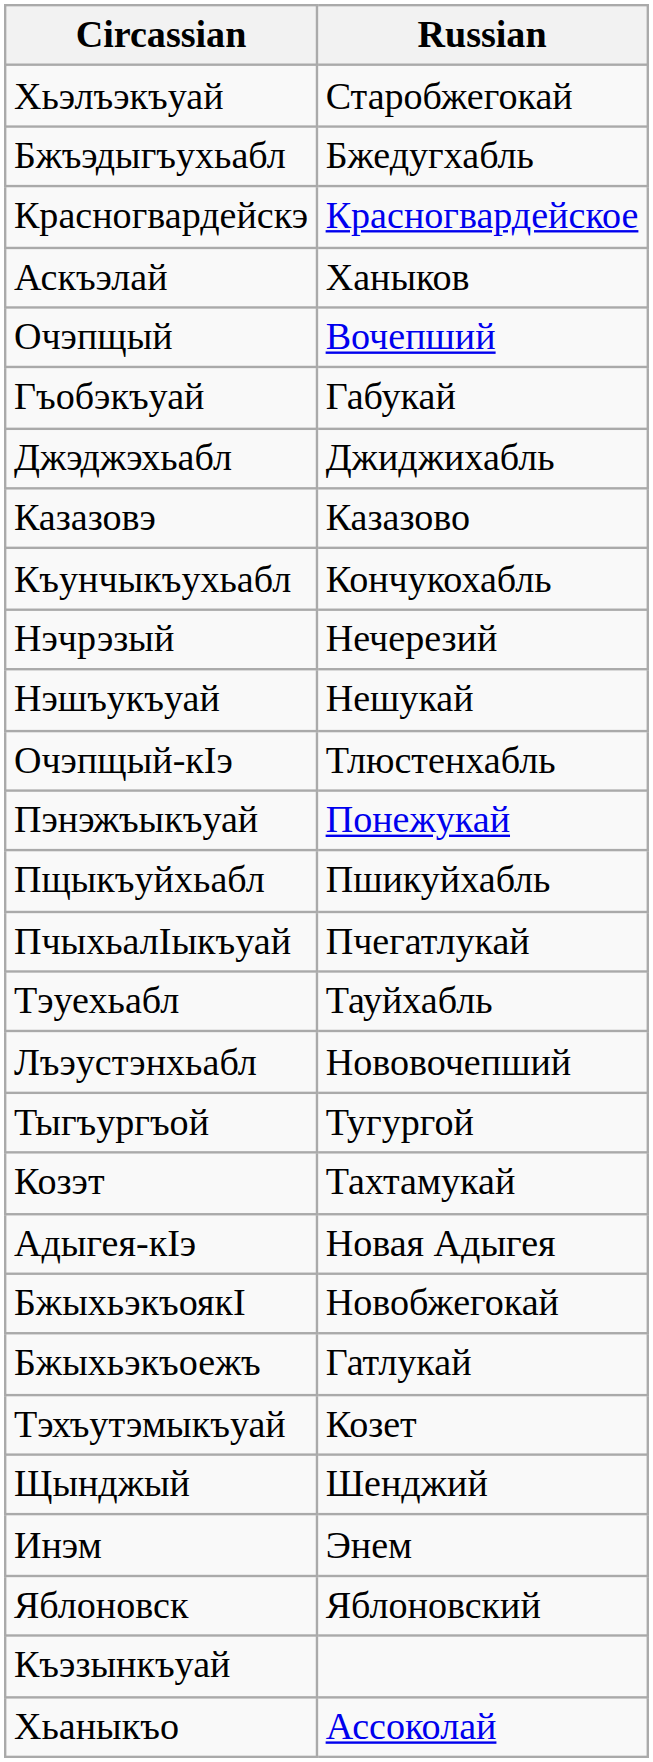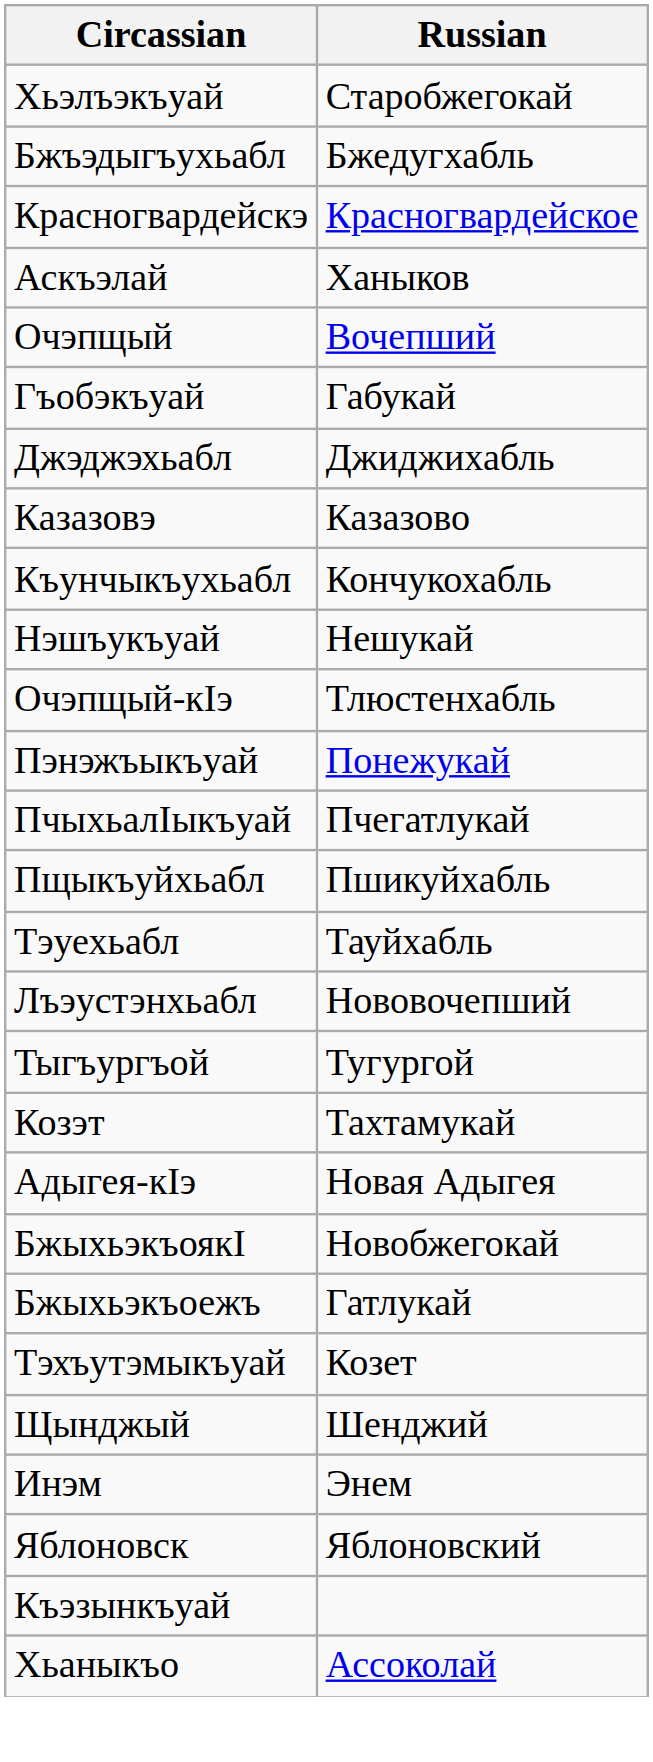 <table class="wikitable">
 <tr>
 <th>Circassian</th>
 <th>Russian</th>
 </tr>
 <tr>
 <td>Хьэлъэкъуай<em></em></td>
 <td>Старобжегокай</td>
 </tr>
 <tr>
 <td>Бжъэдыгъухьабл<em></em></td>
 <td>Бжедугхабль</td>
 </tr>
 <tr>
 <td>Красногвардейскэ<em></em></td>
 <td><a href='#'>Красногвардейское</a></td>
 </tr>
 <tr>
 <td>Аскъэлай<em></em></td>
 <td>Ханыков</td>
 </tr>
 <tr>
 <td>Очэпщый<em></em></td>
 <td><a href='#'>Вочепший</a></td>
 </tr>
 <tr>
 <td>Гъобэкъуай<em></em></td>
 <td>Габукай</td>
 </tr>
 <tr>
 <td>Джэджэхьабл<em></em></td>
 <td>Джиджихабль</td>
 </tr>
 <tr>
 <td>Казазовэ<em></em></td>
 <td>Казазово</td>
 </tr>
 <tr>
 <td>Къунчыкъухьабл<em></em></td>
 <td>Кончукохабль</td>
 </tr>
 <tr>
-<td>Нэчрэзый<em></em></td>
-<td>Нечерезий</td>
-</tr>
-<tr>
 <td>Нэшъукъуай<em></em></td>
 <td>Нешукай</td>
 </tr>
 <tr>
 <td>Очэпщый-кIэ<em></em></td>
 <td>Тлюстенхабль</td>
 </tr>
 <tr>
 <td>Пэнэжъыкъуай<em></em></td>
 <td><a href='#'>Понежукай</a></td>
 </tr>
 <tr>
+<td>ПчыхьалІыкъуай<em></em></td>
+<td>Пчегатлукай</td>
+</tr>
+<tr>
 <td>Пщыкъуйхьабл<em></em></td>
 <td>Пшикуйхабль</td>
-</tr>
-<tr>
-<td>ПчыхьалІыкъуай<em></em></td>
-<td>Пчегатлукай</td>
 </tr>
 <tr>
 <td>Тэуехьабл<em></em></td>
 <td>Тауйхабль</td>
 </tr>
 <tr>
 <td>Лъэустэнхьабл<em></em></td>
 <td>Нововочепший</td>
 </tr>
 <tr>
 <td>Тыгъургъой<em></em></td>
 <td>Тугургой</td>
 </tr>
 <tr>
 <td>Козэт<em></em></td>
 <td>Тахтамукай</td>
 </tr>
 <tr>
 <td>Адыгея-кIэ<em></em></td>
 <td>Новая Адыгея</td>
 </tr>
 <tr>
 <td>БжыхьэкъоякI<em></em></td>
 <td>Новобжегокай</td>
 </tr>
 <tr>
 <td>Бжыхьэкъоежъ<em></em></td>
 <td>Гатлукай</td>
 </tr>
 <tr>
 <td>Тэхъутэмыкъуай<em></em></td>
 <td>Козет</td>
 </tr>
 <tr>
 <td>Щынджый<em></em></td>
 <td>Шенджий</td>
 </tr>
 <tr>
 <td>Инэм<em></em></td>
 <td>Энем</td>
 </tr>
 <tr>
 <td>Яблоновск<em></em></td>
 <td>Яблоновский</td>
 </tr>
 <tr>
 <td>Къэзынкъуай<em></em></td>
 <td></td>
 </tr>
 <tr>
 <td>Хьаныкъо<em></em></td>
 <td><a href='#'>Ассоколай</a></td>
 </tr>
 </table>
